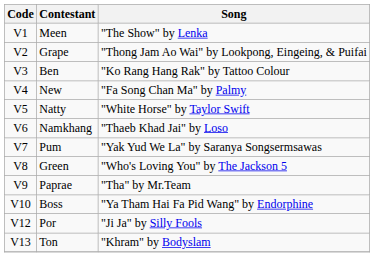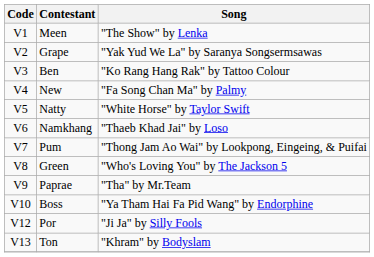 <table class="wikitable">
 <tr>
 <th>Code</th>
 <th>Contestant</th>
 <th>Song</th>
 </tr>
 <tr>
 <td align="center">V1</td>
 <td>Meen</td>
 <td>"The Show" by <a href='#'>Lenka</a></td>
 </tr>
 <tr>
 <td align="center">V2</td>
 <td>Grape</td>
-<td>"Thong Jam Ao Wai" by Lookpong, Eingeing, & Puifai</td>
+<td>"Yak Yud We La" by Saranya Songsermsawas</td>
 </tr>
 <tr>
 <td align="center">V3</td>
 <td>Ben</td>
 <td>"Ko Rang Hang Rak" by Tattoo Colour</td>
 </tr>
 <tr>
 <td align="center">V4</td>
 <td>New</td>
 <td>"Fa Song Chan Ma" by <a href='#'>Palmy</a></td>
 </tr>
 <tr>
 <td align="center">V5</td>
 <td>Natty</td>
 <td>"White Horse" by <a href='#'>Taylor Swift</a></td>
 </tr>
 <tr>
 <td align="center">V6</td>
 <td>Namkhang</td>
 <td>"Thaeb Khad Jai" by <a href='#'>Loso</a></td>
 </tr>
 <tr>
 <td align="center">V7</td>
 <td>Pum</td>
-<td>"Yak Yud We La" by Saranya Songsermsawas</td>
+<td>"Thong Jam Ao Wai" by Lookpong, Eingeing, & Puifai</td>
 </tr>
 <tr>
 <td align="center">V8</td>
 <td>Green</td>
 <td>"Who's Loving You" by <a href='#'>The Jackson 5</a></td>
 </tr>
 <tr>
 <td align="center">V9</td>
 <td>Paprae</td>
 <td>"Tha" by Mr.Team</td>
 </tr>
 <tr>
 <td align="center">V10</td>
 <td>Boss</td>
 <td>"Ya Tham Hai Fa Pid Wang" by <a href='#'>Endorphine</a></td>
 </tr>
 <tr>
 <td align="center">V12</td>
 <td>Por</td>
 <td>"Ji Ja" by <a href='#'>Silly Fools</a></td>
 </tr>
 <tr>
 <td align="center">V13</td>
 <td>Ton</td>
 <td>"Khram" by <a href='#'>Bodyslam</a></td>
 </tr>
 <tr>
 </tr>
 </table>
